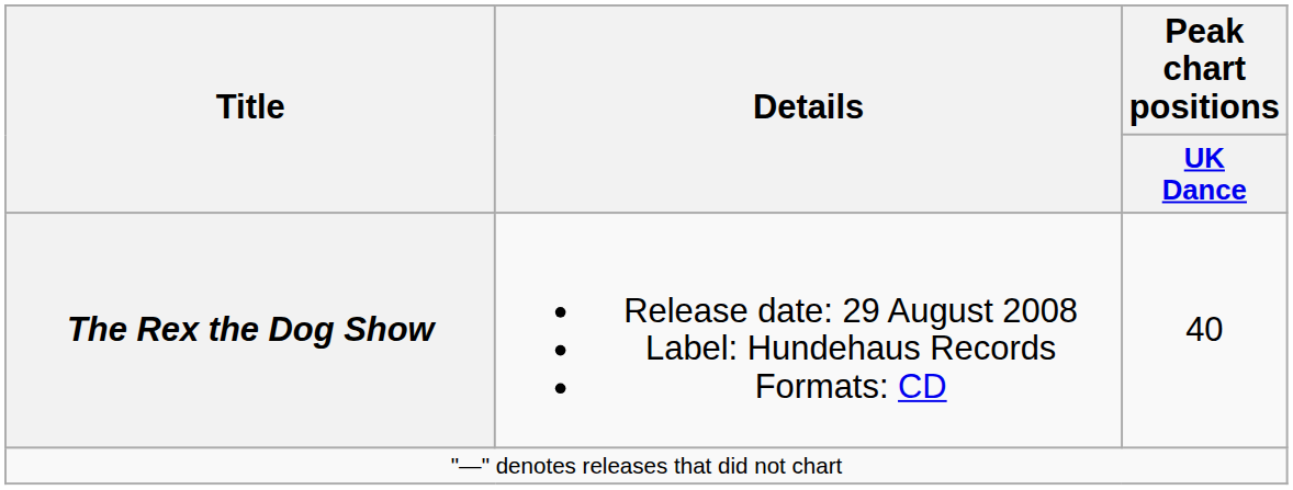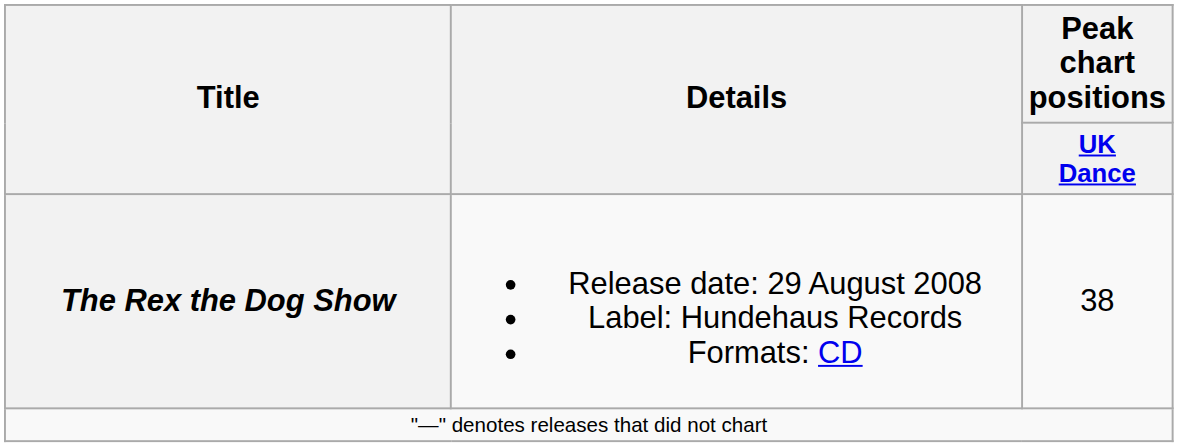 <table class="wikitable plainrowheaders" style="text-align:center;">
 <tr>
 <th rowspan="2" style="width:14em;">Title</th>
 <th rowspan="2" style="width:18em;">Details</th>
 <th>Peak chart positions</th>
 </tr>
 <tr style="font-size:smaller;">
 <th style="width:45px;"><a href='#'>UK<br>Dance</a><br></th>
 </tr>
 <tr>
 <th scope="row"><em>The Rex the Dog Show</em></th>
 <td><br><ul><li>Release date: 29 August 2008</li><li>Label: Hundehaus Records</li><li>Formats: <a href='#'>CD</a></li></ul></td>
-<td>40</td>
+<td>38</td>
 </tr>
 <tr>
 <td colspan="15" style="font-size:8pt">"—" denotes releases that did not chart</td>
 </tr>
 </table>
